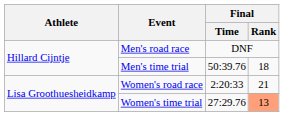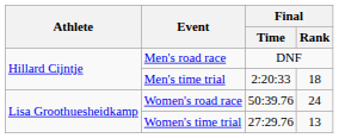 <table class="wikitable" border="1" style="font-size:90%">
 <tr>
 <th rowspan=2>Athlete</th>
 <th rowspan=2>Event</th>
 <th colspan=2>Final</th>
 </tr>
 <tr>
 <th>Time</th>
 <th>Rank</th>
 </tr>
 <tr align=center>
 <td rowspan=2 align=left><a href='#'>Hillard Cijntje</a></td>
 <td align=left><a href='#'>Men's road race</a></td>
 <td colspan=2>DNF</td>
 </tr>
 <tr align=center>
 <td align=left><a href='#'>Men's time trial</a></td>
-<td>50:39.76</td>
+<td>2:20:33</td>
 <td>18</td>
 </tr>
 <tr align=center>
 <td rowspan=2 align=left><a href='#'>Lisa Groothuesheidkamp</a></td>
 <td align=left><a href='#'>Women's road race</a></td>
-<td>2:20:33</td>
-<td>21</td>
+<td>50:39.76</td>
+<td>24</td>
 </tr>
 <tr align=center>
 <td align=left><a href='#'>Women's time trial</a></td>
 <td>27:29.76</td>
-<td style="background: lightsalmon;">13</td>
+<td>13</td>
 </tr>
 </table>
